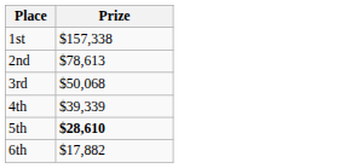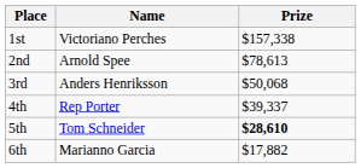 <table class="wikitable">
 <tr>
 <th width="50">Place</th>
+<th width="200">Name</th>
 <th width="125">Prize</th>
 </tr>
 <tr>
 <td>1st</td>
+<td>Victoriano Perches</td>
 <td>$157,338</td>
 </tr>
 <tr>
 <td>2nd</td>
+<td>Arnold Spee</td>
 <td>$78,613</td>
 </tr>
 <tr>
 <td>3rd</td>
+<td>Anders Henriksson</td>
 <td>$50,068</td>
 </tr>
 <tr>
 <td>4th</td>
-<td>$39,339</td>
+<td><a href='#'>Rep Porter</a></td>
+<td>$39,337</td>
 </tr>
 <tr>
 <td>5th</td>
+<td><a href='#'>Tom Schneider</a></td>
 <td><strong>$28,610</strong></td>
 </tr>
 <tr>
 <td>6th</td>
+<td>Marianno Garcia</td>
 <td>$17,882</td>
 </tr>
 </table>
